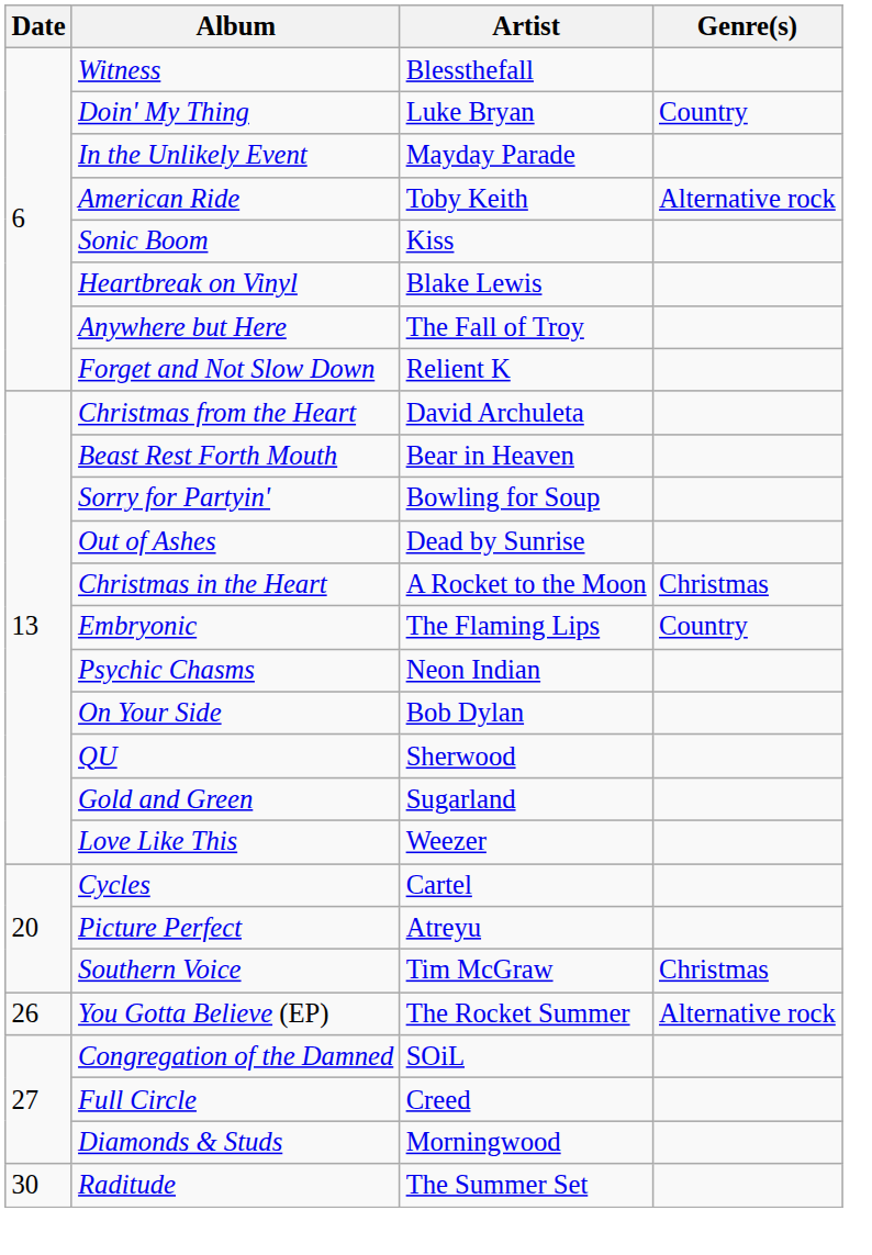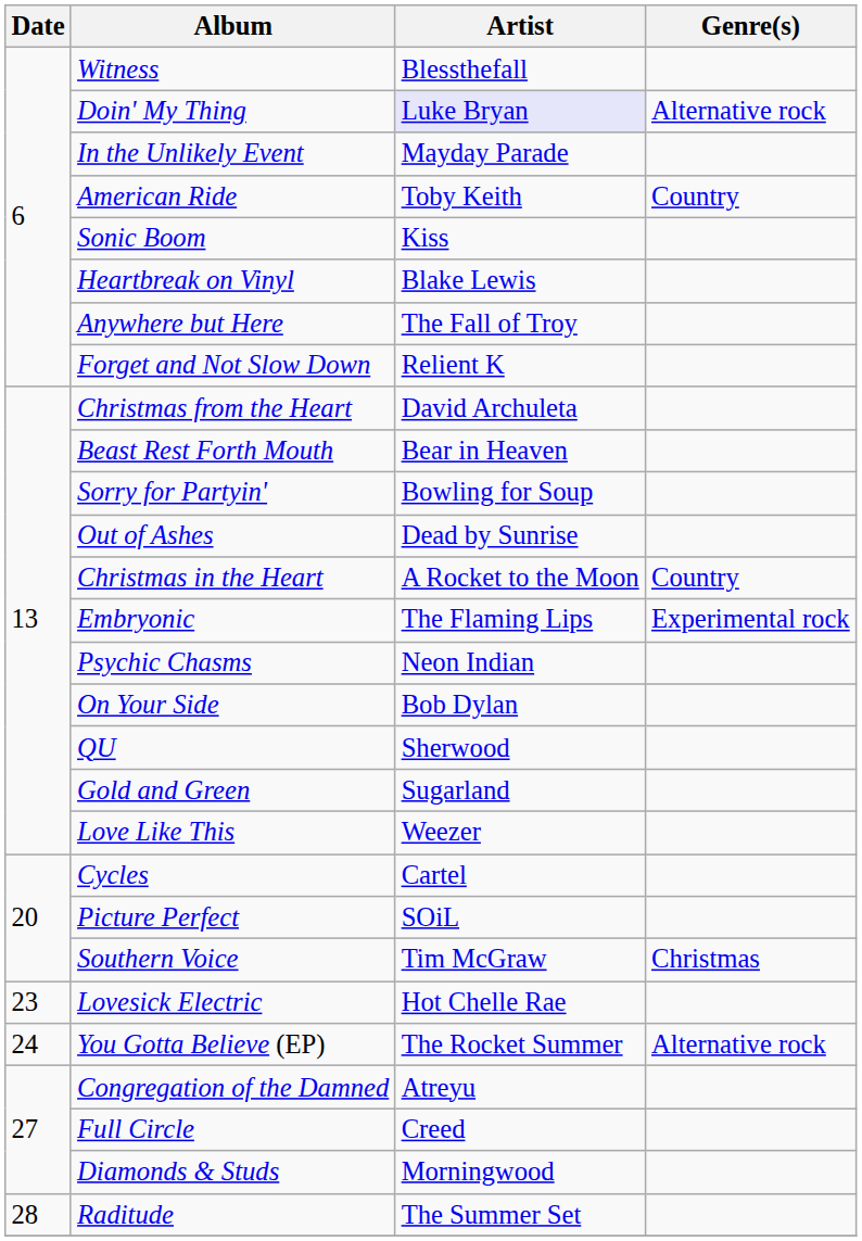 <table class="wikitable">
 <tr>
 <th>Date</th>
 <th>Album</th>
 <th>Artist</th>
 <th>Genre(s)</th>
 </tr>
 <tr>
 <td rowspan="8">6</td>
 <td><em><a href='#'>Witness</a></em></td>
 <td><a href='#'>Blessthefall</a></td>
 <td></td>
 </tr>
 <tr>
 <td><em><a href='#'>Doin' My Thing</a></em></td>
-<td><a href='#'>Luke Bryan</a></td>
-<td><a href='#'>Country</a></td>
+<td style="background: lavender;"><a href='#'>Luke Bryan</a></td>
+<td><a href='#'>Alternative rock</a></td>
 </tr>
 <tr>
 <td><em><a href='#'>In the Unlikely Event</a></em></td>
 <td><a href='#'>Mayday Parade</a></td>
 <td></td>
 </tr>
 <tr>
 <td><em><a href='#'>American Ride</a></em></td>
 <td><a href='#'>Toby Keith</a></td>
-<td><a href='#'>Alternative rock</a></td>
+<td><a href='#'>Country</a></td>
 </tr>
 <tr>
 <td><em><a href='#'>Sonic Boom</a></em></td>
 <td><a href='#'>Kiss</a></td>
 <td></td>
 </tr>
 <tr>
 <td><em><a href='#'>Heartbreak on Vinyl</a></em></td>
 <td><a href='#'>Blake Lewis</a></td>
 <td></td>
 </tr>
 <tr>
 <td><em><a href='#'>Anywhere but Here</a></em></td>
 <td><a href='#'>The Fall of Troy</a></td>
 <td></td>
 </tr>
 <tr>
 <td><em><a href='#'>Forget and Not Slow Down</a></em></td>
 <td><a href='#'>Relient K</a></td>
 <td></td>
 </tr>
 <tr>
 <td rowspan="11">13</td>
 <td><em><a href='#'>Christmas from the Heart</a></em></td>
 <td><a href='#'>David Archuleta</a></td>
 <td></td>
 </tr>
 <tr>
 <td><em><a href='#'>Beast Rest Forth Mouth</a></em></td>
 <td><a href='#'>Bear in Heaven</a></td>
 <td></td>
 </tr>
 <tr>
 <td><em><a href='#'>Sorry for Partyin'</a></em></td>
 <td><a href='#'>Bowling for Soup</a></td>
 <td></td>
 </tr>
 <tr>
 <td><em><a href='#'>Out of Ashes</a></em></td>
 <td><a href='#'>Dead by Sunrise</a></td>
 <td></td>
 </tr>
 <tr>
 <td><em><a href='#'>Christmas in the Heart</a></em></td>
 <td><a href='#'>A Rocket to the Moon</a></td>
-<td><a href='#'>Christmas</a></td>
+<td><a href='#'>Country</a></td>
 </tr>
 <tr>
 <td><em><a href='#'>Embryonic</a></em></td>
 <td><a href='#'>The Flaming Lips</a></td>
-<td><a href='#'>Country</a></td>
+<td><a href='#'>Experimental rock</a></td>
 </tr>
 <tr>
 <td><em><a href='#'>Psychic Chasms</a></em></td>
 <td><a href='#'>Neon Indian</a></td>
 <td></td>
 </tr>
 <tr>
 <td><em><a href='#'>On Your Side</a></em></td>
 <td><a href='#'>Bob Dylan</a></td>
 <td></td>
 </tr>
 <tr>
 <td><em><a href='#'>QU</a></em></td>
 <td><a href='#'>Sherwood</a></td>
 <td></td>
 </tr>
 <tr>
 <td><em><a href='#'>Gold and Green</a></em></td>
 <td><a href='#'>Sugarland</a></td>
 <td></td>
 </tr>
 <tr>
 <td><em><a href='#'>Love Like This</a></em></td>
 <td><a href='#'>Weezer</a></td>
 <td></td>
 </tr>
 <tr>
 <td rowspan="3">20</td>
 <td><em><a href='#'>Cycles</a></em></td>
 <td><a href='#'>Cartel</a></td>
 <td></td>
 </tr>
 <tr>
 <td><em><a href='#'>Picture Perfect</a></em></td>
-<td><a href='#'>Atreyu</a></td>
+<td><a href='#'>SOiL</a></td>
 <td></td>
 </tr>
 <tr>
 <td><em><a href='#'>Southern Voice</a></em></td>
 <td><a href='#'>Tim McGraw</a></td>
 <td><a href='#'>Christmas</a></td>
 </tr>
 <tr>
-<td>26</td>
+<td>23</td>
+<td><em><a href='#'>Lovesick Electric</a></em></td>
+<td><a href='#'>Hot Chelle Rae</a></td>
+<td></td>
+</tr>
+<tr>
+<td>24</td>
 <td><em><a href='#'>You Gotta Believe</a></em> (EP)</td>
 <td><a href='#'>The Rocket Summer</a></td>
 <td><a href='#'>Alternative rock</a></td>
 </tr>
 <tr>
 <td rowspan="3">27</td>
 <td><em><a href='#'>Congregation of the Damned</a></em></td>
-<td><a href='#'>SOiL</a></td>
+<td><a href='#'>Atreyu</a></td>
 <td></td>
 </tr>
 <tr>
 <td><em><a href='#'>Full Circle</a></em></td>
 <td><a href='#'>Creed</a></td>
 <td></td>
 </tr>
 <tr>
 <td><em><a href='#'>Diamonds & Studs</a></em></td>
 <td><a href='#'>Morningwood</a></td>
 <td></td>
 </tr>
 <tr>
-<td>30</td>
+<td>28</td>
 <td><em><a href='#'>Raditude</a></em></td>
 <td><a href='#'>The Summer Set</a></td>
 <td></td>
 </tr>
 <tr>
 </tr>
 </table>
